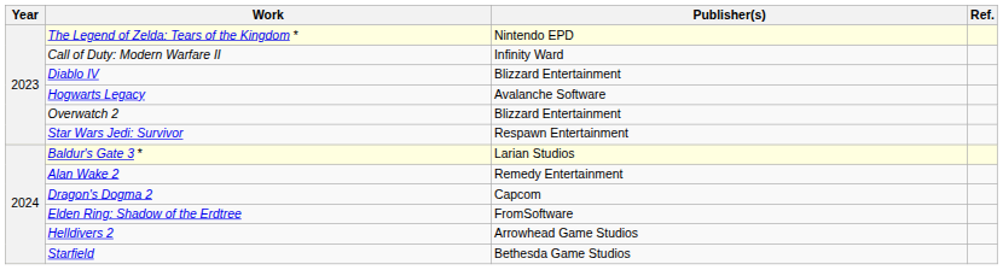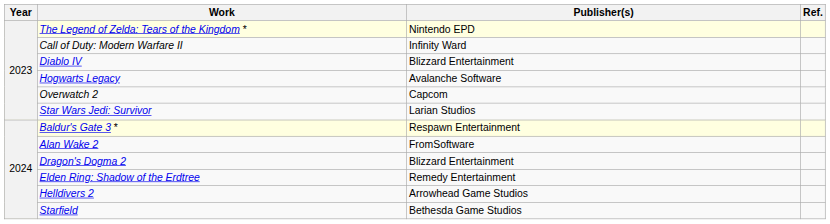 <table class="wikitable mw-collapsible" style="width:100%; margin:1em auto 1em auto;">
 <tr>
 <th style="width:4%;" scope="col">Year</th>
 <th style="width:45%;" scope="col">Work</th>
 <th style="width:48%;" scope="col" class="unsortable">Publisher(s)</th>
 <th style="width:3%;" scope="col" class="unsortable">Ref.</th>
 </tr>
 <tr style="background:lightyellow;">
 <th rowspan="6" style="font-weight:normal;">2023</th>
 <td><em><a href='#'>The Legend of Zelda: Tears of the Kingdom</a></em> *</td>
 <td>Nintendo EPD</td>
 <td></td>
 </tr>
 <tr>
 <td><em>Call of Duty: Modern Warfare II</em></td>
 <td>Infinity Ward</td>
 <td></td>
 </tr>
 <tr>
 <td><em><a href='#'>Diablo IV</a></em></td>
 <td>Blizzard Entertainment</td>
 <td></td>
 </tr>
 <tr>
 <td><em><a href='#'>Hogwarts Legacy</a></em></td>
 <td>Avalanche Software</td>
 <td></td>
 </tr>
 <tr>
 <td><em>Overwatch 2</em></td>
-<td>Blizzard Entertainment</td>
+<td>Capcom</td>
 <td></td>
 </tr>
 <tr>
 <td><em><a href='#'>Star Wars Jedi: Survivor</a></em></td>
-<td>Respawn Entertainment</td>
+<td>Larian Studios</td>
 <td></td>
 </tr>
 <tr style="background:lightyellow;">
 <th rowspan="6" style="font-weight:normal;">2024</th>
 <td><em><a href='#'>Baldur's Gate 3</a></em> *</td>
-<td>Larian Studios</td>
+<td>Respawn Entertainment</td>
 <td></td>
 </tr>
 <tr>
 <td><em><a href='#'>Alan Wake 2</a></em></td>
-<td>Remedy Entertainment</td>
+<td>FromSoftware</td>
 <td></td>
 </tr>
 <tr>
 <td><em><a href='#'>Dragon's Dogma 2</a></em></td>
-<td>Capcom</td>
+<td>Blizzard Entertainment</td>
 <td></td>
 </tr>
 <tr>
 <td><em><a href='#'>Elden Ring: Shadow of the Erdtree</a></em></td>
-<td>FromSoftware</td>
+<td>Remedy Entertainment</td>
 <td></td>
 </tr>
 <tr>
 <td><em><a href='#'>Helldivers 2</a></em></td>
 <td>Arrowhead Game Studios</td>
 <td></td>
 </tr>
 <tr>
 <td><em><a href='#'>Starfield</a></em></td>
 <td>Bethesda Game Studios</td>
 <td></td>
 </tr>
 </table>
